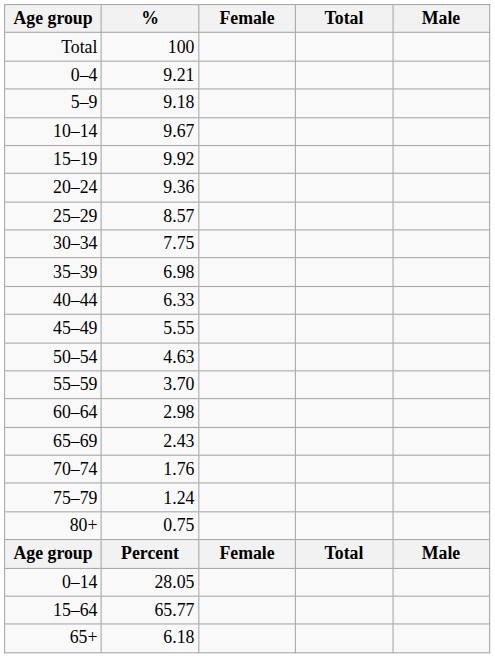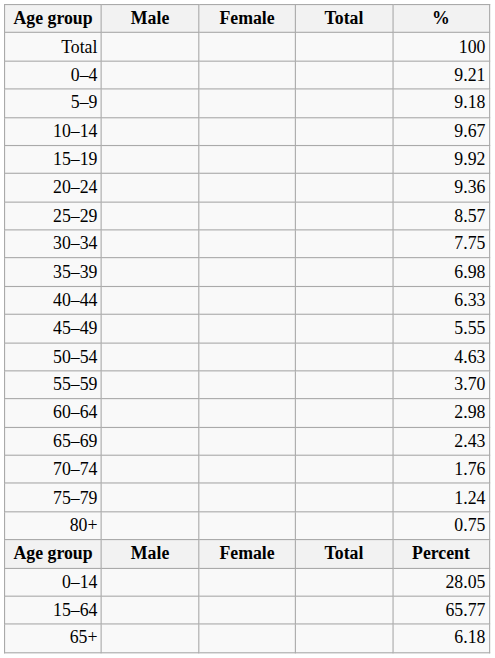 <table class="wikitable">
 <tr>
 <th width="80pt">Age group</th>
-<th width="80pt">%</th>
+<th width="80pt">Male</th>
 <th width="80pt">Female</th>
 <th width="80pt">Total</th>
-<th width="80pt">Male</th>
+<th width="80pt">%</th>
 </tr>
 <tr>
 <td align="right">Total</td>
-<td align="right">100</td>
 <td align="right"></td>
 <td align="right"></td>
 <td align="right"></td>
+<td align="right">100</td>
 </tr>
 <tr>
 <td align="right">0–4</td>
-<td align="right">9.21</td>
 <td align="right"></td>
 <td align="right"></td>
 <td align="right"></td>
+<td align="right">9.21</td>
 </tr>
 <tr>
 <td align="right">5–9</td>
-<td align="right">9.18</td>
 <td align="right"></td>
 <td align="right"></td>
 <td align="right"></td>
+<td align="right">9.18</td>
 </tr>
 <tr>
 <td align="right">10–14</td>
-<td align="right">9.67</td>
 <td align="right"></td>
 <td align="right"></td>
 <td align="right"></td>
+<td align="right">9.67</td>
 </tr>
 <tr>
 <td align="right">15–19</td>
-<td align="right">9.92</td>
 <td align="right"></td>
 <td align="right"></td>
 <td align="right"></td>
+<td align="right">9.92</td>
 </tr>
 <tr>
 <td align="right">20–24</td>
-<td align="right">9.36</td>
 <td align="right"></td>
 <td align="right"></td>
 <td align="right"></td>
+<td align="right">9.36</td>
 </tr>
 <tr>
 <td align="right">25–29</td>
-<td align="right">8.57</td>
 <td align="right"></td>
 <td align="right"></td>
 <td align="right"></td>
+<td align="right">8.57</td>
 </tr>
 <tr>
 <td align="right">30–34</td>
-<td align="right">7.75</td>
 <td align="right"></td>
 <td align="right"></td>
 <td align="right"></td>
+<td align="right">7.75</td>
 </tr>
 <tr>
 <td align="right">35–39</td>
-<td align="right">6.98</td>
 <td align="right"></td>
 <td align="right"></td>
 <td align="right"></td>
+<td align="right">6.98</td>
 </tr>
 <tr>
 <td align="right">40–44</td>
-<td align="right">6.33</td>
 <td align="right"></td>
 <td align="right"></td>
 <td align="right"></td>
+<td align="right">6.33</td>
 </tr>
 <tr>
 <td align="right">45–49</td>
-<td align="right">5.55</td>
 <td align="right"></td>
 <td align="right"></td>
 <td align="right"></td>
+<td align="right">5.55</td>
 </tr>
 <tr>
 <td align="right">50–54</td>
-<td align="right">4.63</td>
 <td align="right"></td>
 <td align="right"></td>
 <td align="right"></td>
+<td align="right">4.63</td>
 </tr>
 <tr>
 <td align="right">55–59</td>
-<td align="right">3.70</td>
 <td align="right"></td>
 <td align="right"></td>
 <td align="right"></td>
+<td align="right">3.70</td>
 </tr>
 <tr>
 <td align="right">60–64</td>
-<td align="right">2.98</td>
 <td align="right"></td>
 <td align="right"></td>
 <td align="right"></td>
+<td align="right">2.98</td>
 </tr>
 <tr>
 <td align="right">65–69</td>
-<td align="right">2.43</td>
 <td align="right"></td>
 <td align="right"></td>
 <td align="right"></td>
+<td align="right">2.43</td>
 </tr>
 <tr>
 <td align="right">70–74</td>
-<td align="right">1.76</td>
 <td align="right"></td>
 <td align="right"></td>
 <td align="right"></td>
+<td align="right">1.76</td>
 </tr>
 <tr>
 <td align="right">75–79</td>
-<td align="right">1.24</td>
 <td align="right"></td>
 <td align="right"></td>
 <td align="right"></td>
+<td align="right">1.24</td>
 </tr>
 <tr>
 <td align="right">80+</td>
-<td align="right">0.75</td>
 <td align="right"></td>
 <td align="right"></td>
 <td align="right"></td>
+<td align="right">0.75</td>
 </tr>
 <tr>
 <th width="50">Age group</th>
-<th width="50">Percent</th>
+<th width="80pt">Male</th>
 <th width="80">Female</th>
 <th width="80">Total</th>
-<th width="80pt">Male</th>
+<th width="50">Percent</th>
 </tr>
 <tr>
 <td align="right">0–14</td>
-<td align="right">28.05</td>
 <td align="right"></td>
 <td align="right"></td>
 <td align="right"></td>
+<td align="right">28.05</td>
 </tr>
 <tr>
 <td align="right">15–64</td>
-<td align="right">65.77</td>
 <td align="right"></td>
 <td align="right"></td>
 <td align="right"></td>
+<td align="right">65.77</td>
 </tr>
 <tr>
 <td align="right">65+</td>
-<td align="right">6.18</td>
 <td align="right"></td>
 <td align="right"></td>
 <td align="right"></td>
+<td align="right">6.18</td>
 </tr>
 </table>
